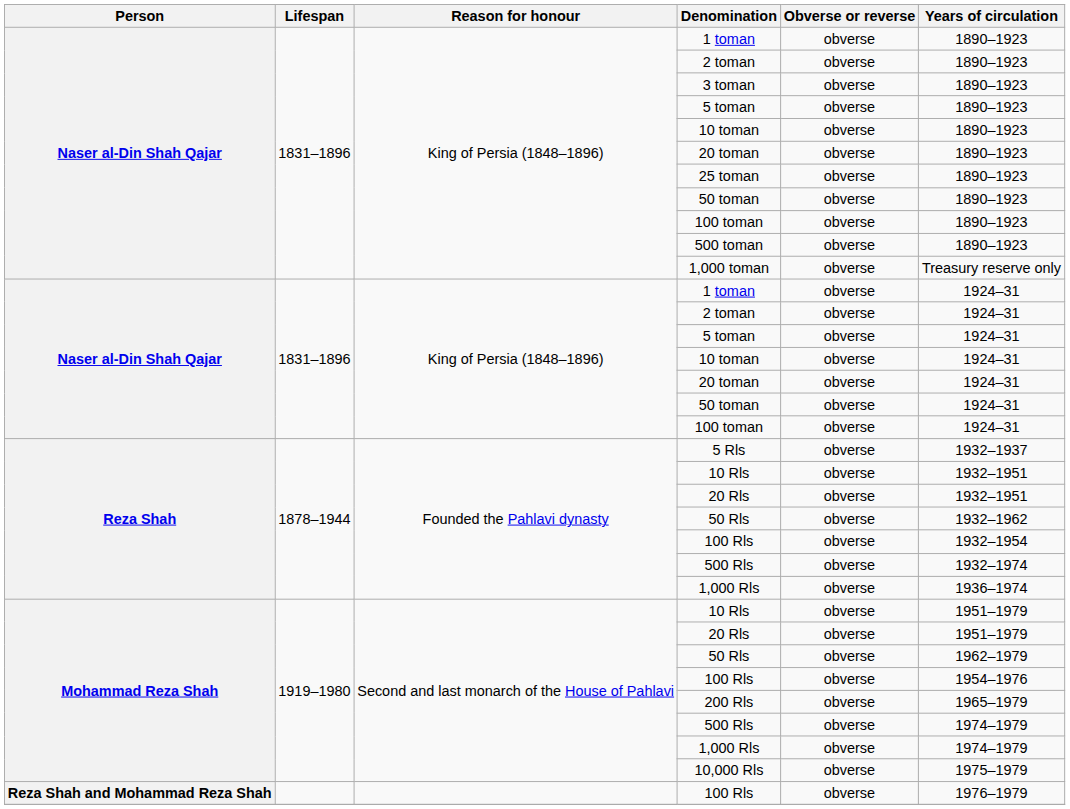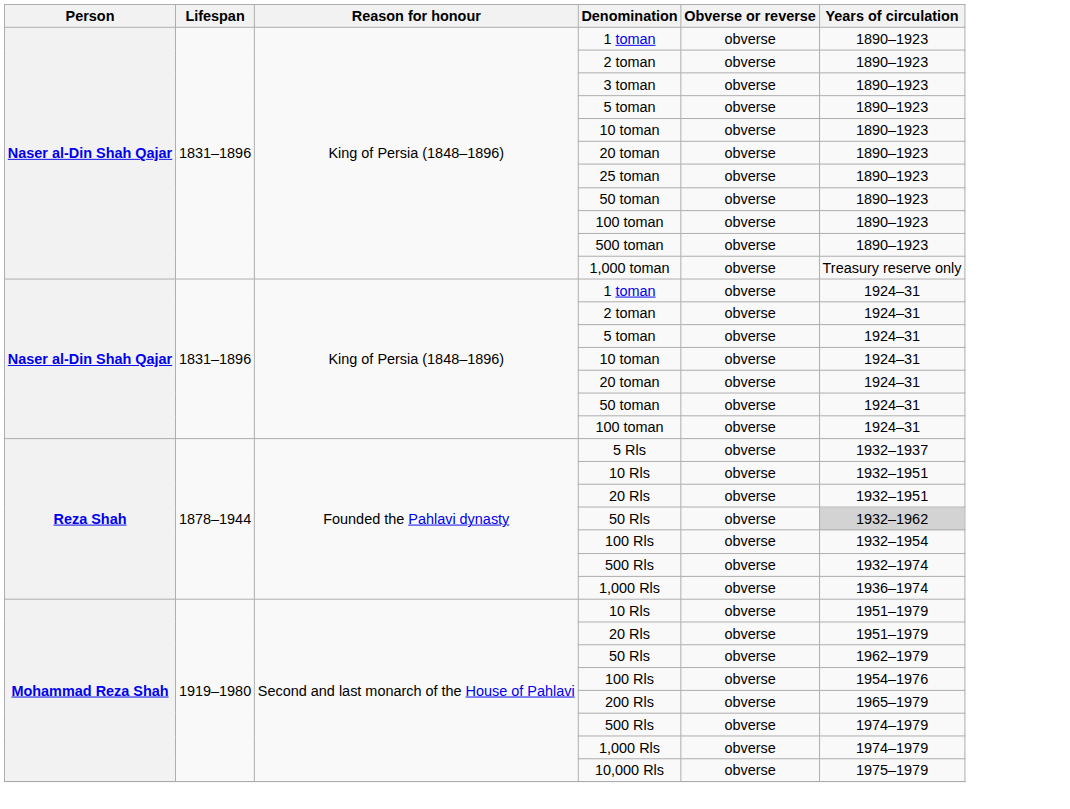 <table class="wikitable" style="font-size:95%; text-align:center;">
 <tr>
 <th>Person</th>
 <th>Lifespan</th>
 <th>Reason for honour</th>
 <th>Denomination</th>
 <th>Obverse or reverse</th>
 <th>Years of circulation</th>
 </tr>
 <tr>
 <th rowspan="11"><a href='#'>Naser al-Din Shah Qajar</a></th>
 <td rowspan="11">1831–1896</td>
 <td rowspan="11">King of Persia (1848–1896)</td>
 <td>1 <a href='#'>toman</a></td>
 <td>obverse</td>
 <td>1890–1923</td>
 </tr>
 <tr>
 <td>2 toman</td>
 <td>obverse</td>
 <td>1890–1923</td>
 </tr>
 <tr>
 <td>3 toman</td>
 <td>obverse</td>
 <td>1890–1923</td>
 </tr>
 <tr>
 <td>5 toman</td>
 <td>obverse</td>
 <td>1890–1923</td>
 </tr>
 <tr>
 <td>10 toman</td>
 <td>obverse</td>
 <td>1890–1923</td>
 </tr>
 <tr>
 <td>20 toman</td>
 <td>obverse</td>
 <td>1890–1923</td>
 </tr>
 <tr>
 <td>25 toman</td>
 <td>obverse</td>
 <td>1890–1923</td>
 </tr>
 <tr>
 <td>50 toman</td>
 <td>obverse</td>
 <td>1890–1923</td>
 </tr>
 <tr>
 <td>100 toman</td>
 <td>obverse</td>
 <td>1890–1923</td>
 </tr>
 <tr>
 <td>500 toman</td>
 <td>obverse</td>
 <td>1890–1923</td>
 </tr>
 <tr>
 <td>1,000 toman</td>
 <td>obverse</td>
 <td>Treasury reserve only</td>
 </tr>
 <tr>
 <th rowspan="7"><a href='#'>Naser al-Din Shah Qajar</a></th>
 <td rowspan="7">1831–1896</td>
 <td rowspan="7">King of Persia (1848–1896)</td>
 <td>1 <a href='#'>toman</a></td>
 <td>obverse</td>
 <td>1924–31</td>
 </tr>
 <tr>
 <td>2 toman</td>
 <td>obverse</td>
 <td>1924–31</td>
 </tr>
 <tr>
 <td>5 toman</td>
 <td>obverse</td>
 <td>1924–31</td>
 </tr>
 <tr>
 <td>10 toman</td>
 <td>obverse</td>
 <td>1924–31</td>
 </tr>
 <tr>
 <td>20 toman</td>
 <td>obverse</td>
 <td>1924–31</td>
 </tr>
 <tr>
 <td>50 toman</td>
 <td>obverse</td>
 <td>1924–31</td>
 </tr>
 <tr>
 <td>100 toman</td>
 <td>obverse</td>
 <td>1924–31</td>
 </tr>
 <tr>
 <th rowspan="7"><a href='#'>Reza Shah</a></th>
 <td rowspan="7">1878–1944</td>
 <td rowspan="7">Founded the <a href='#'>Pahlavi dynasty</a></td>
 <td>5 Rls</td>
 <td>obverse</td>
 <td>1932–1937</td>
 </tr>
 <tr>
 <td>10 Rls</td>
 <td>obverse</td>
 <td>1932–1951</td>
 </tr>
 <tr>
 <td>20 Rls</td>
 <td>obverse</td>
 <td>1932–1951</td>
 </tr>
 <tr>
 <td>50 Rls</td>
 <td>obverse</td>
-<td>1932–1962</td>
+<td style="background: lightgrey;">1932–1962</td>
 </tr>
 <tr>
 <td>100 Rls</td>
 <td>obverse</td>
 <td>1932–1954</td>
 </tr>
 <tr>
 <td>500 Rls</td>
 <td>obverse</td>
 <td>1932–1974</td>
 </tr>
 <tr>
 <td>1,000 Rls</td>
 <td>obverse</td>
 <td>1936–1974</td>
 </tr>
 <tr>
 <th rowspan="8"><a href='#'>Mohammad Reza Shah</a></th>
 <td rowspan="8">1919–1980</td>
 <td rowspan="8">Second and last monarch of the <a href='#'>House of Pahlavi</a></td>
 <td>10 Rls</td>
 <td>obverse</td>
 <td>1951–1979</td>
 </tr>
 <tr>
 <td>20 Rls</td>
 <td>obverse</td>
 <td>1951–1979</td>
 </tr>
 <tr>
 <td>50 Rls</td>
 <td>obverse</td>
 <td>1962–1979</td>
 </tr>
 <tr>
 <td>100 Rls</td>
 <td>obverse</td>
 <td>1954–1976</td>
 </tr>
 <tr>
 <td>200 Rls</td>
 <td>obverse</td>
 <td>1965–1979</td>
 </tr>
 <tr>
 <td>500 Rls</td>
 <td>obverse</td>
 <td>1974–1979</td>
 </tr>
 <tr>
 <td>1,000 Rls</td>
 <td>obverse</td>
 <td>1974–1979</td>
 </tr>
 <tr>
 <td>10,000 Rls</td>
 <td>obverse</td>
 <td>1975–1979</td>
 </tr>
 <tr>
-<th>Reza Shah and Mohammad Reza Shah</th>
-<td></td>
-<td></td>
-<td>100 Rls</td>
-<td>obverse</td>
-<td>1976–1979</td>
-</tr>
-<tr>
 </tr>
 </table>
